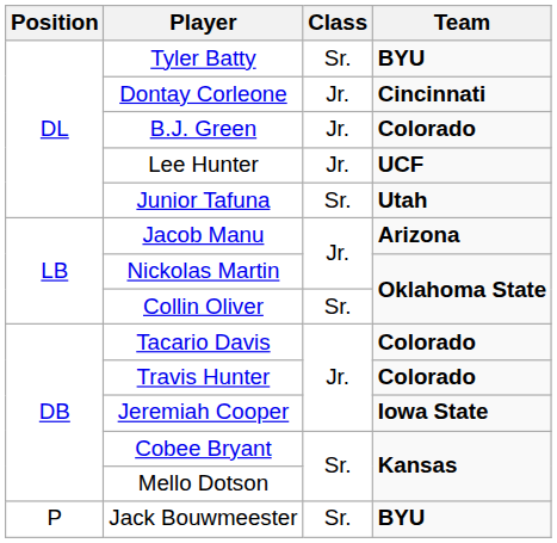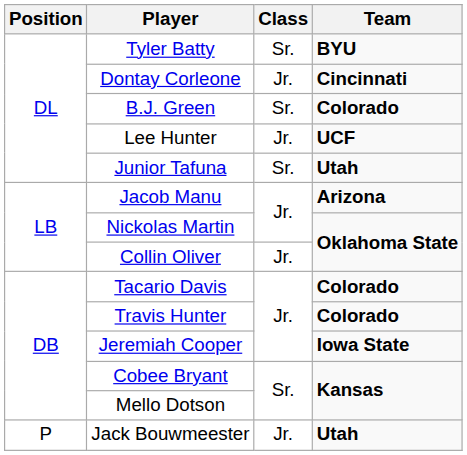 <table class="wikitable sortable" border="1">
 <tr>
 <th>Position</th>
 <th>Player</th>
 <th>Class</th>
 <th>Team</th>
 </tr>
 <tr>
 <td style="text-align:center; background:white" rowspan=5><a href='#'>DL</a></td>
 <td style="text-align:center; background:white"><a href='#'>Tyler Batty</a></td>
 <td style="text-align:center; background:white">Sr.</td>
 <td><strong>BYU</strong></td>
 </tr>
 <tr>
 <td style="text-align:center; background:white"><a href='#'>Dontay Corleone</a></td>
 <td style="text-align:center; background:white">Jr.</td>
 <td><strong>Cincinnati</strong></td>
 </tr>
 <tr>
 <td style="text-align:center; background:white"><a href='#'>B.J. Green</a></td>
-<td style="text-align:center; background:white">Jr.</td>
+<td style="text-align:center; background:white">Sr.</td>
 <td><strong>Colorado</strong></td>
 </tr>
 <tr>
 <td style="text-align:center; background:white">Lee Hunter</td>
 <td style="text-align:center; background:white">Jr.</td>
 <td><strong>UCF</strong></td>
 </tr>
 <tr>
 <td style="text-align:center; background:white"><a href='#'>Junior Tafuna</a></td>
 <td style="text-align:center; background:white">Sr.</td>
 <td><strong>Utah</strong></td>
 </tr>
 <tr>
 <td style="text-align:center; background:white" rowspan=3><a href='#'>LB</a></td>
 <td style="text-align:center; background:white"><a href='#'>Jacob Manu</a></td>
 <td style="text-align:center; background:white" rowspan=2>Jr.</td>
 <td><strong>Arizona</strong></td>
 </tr>
 <tr>
 <td style="text-align:center; background:white"><a href='#'>Nickolas Martin</a></td>
 <td rowspan=2><strong>Oklahoma State</strong></td>
 </tr>
 <tr>
 <td style="text-align:center; background:white"><a href='#'>Collin Oliver</a></td>
-<td style="text-align:center; background:white">Sr.</td>
+<td style="text-align:center; background:white">Jr.</td>
 </tr>
 <tr>
 <td style="text-align:center; background:white" rowspan=5><a href='#'>DB</a></td>
 <td style="text-align:center; background:white"><a href='#'>Tacario Davis</a></td>
 <td style="text-align:center; background:white" rowspan=3>Jr.</td>
 <td><strong>Colorado</strong></td>
 </tr>
 <tr>
 <td style="text-align:center; background:white"><a href='#'>Travis Hunter</a></td>
 <td><strong>Colorado</strong></td>
 </tr>
 <tr>
 <td style="text-align:center; background:white"><a href='#'>Jeremiah Cooper</a></td>
 <td><strong>Iowa State</strong></td>
 </tr>
 <tr>
 <td style="text-align:center; background:white"><a href='#'>Cobee Bryant</a></td>
 <td style="text-align:center; background:white" rowspan=2>Sr.</td>
 <td rowspan=2><strong>Kansas</strong></td>
 </tr>
 <tr>
 <td style="text-align:center; background:white">Mello Dotson</td>
 </tr>
 <tr>
 <td style="text-align:center; background:white">P</td>
 <td style="text-align:center; background:white">Jack Bouwmeester</td>
-<td style="text-align:center; background:white">Sr.</td>
-<td><strong>BYU</strong></td>
+<td style="text-align:center; background:white">Jr.</td>
+<td><strong>Utah</strong></td>
 </tr>
 </table>
